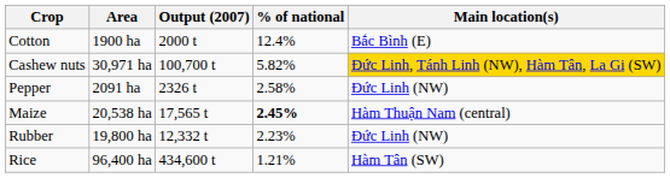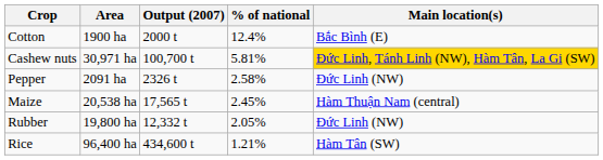 <table class="wikitable">
 <tr>
 <th>Crop</th>
 <th>Area</th>
 <th>Output (2007)</th>
 <th>% of national</th>
 <th>Main location(s)</th>
 </tr>
 <tr>
 <td>Cotton</td>
 <td>1900 ha</td>
 <td>2000 t</td>
 <td>12.4%</td>
 <td><a href='#'>Bắc Bình</a> (E)</td>
 </tr>
 <tr>
 <td>Cashew nuts</td>
 <td>30,971 ha</td>
 <td>100,700 t</td>
-<td>5.82%</td>
+<td>5.81%</td>
 <td style="background: gold;"><a href='#'>Đức Linh</a>, <a href='#'>Tánh Linh</a> (NW), <a href='#'>Hàm Tân</a>, <a href='#'>La Gi</a> (SW)</td>
 </tr>
 <tr>
 <td>Pepper</td>
 <td>2091 ha</td>
 <td>2326 t</td>
 <td>2.58%</td>
 <td><a href='#'>Đức Linh</a> (NW)</td>
 </tr>
 <tr>
 <td>Maize</td>
 <td>20,538 ha</td>
 <td>17,565 t</td>
-<td><strong>2.45%</strong></td>
+<td>2.45%</td>
 <td><a href='#'>Hàm Thuận Nam</a> (central)</td>
 </tr>
 <tr>
 <td>Rubber</td>
 <td>19,800 ha</td>
 <td>12,332 t</td>
-<td>2.23%</td>
+<td>2.05%</td>
 <td><a href='#'>Đức Linh</a> (NW)</td>
 </tr>
 <tr>
 <td>Rice</td>
 <td>96,400 ha</td>
 <td>434,600 t</td>
 <td>1.21%</td>
 <td><a href='#'>Hàm Tân</a> (SW)</td>
 </tr>
 </table>
